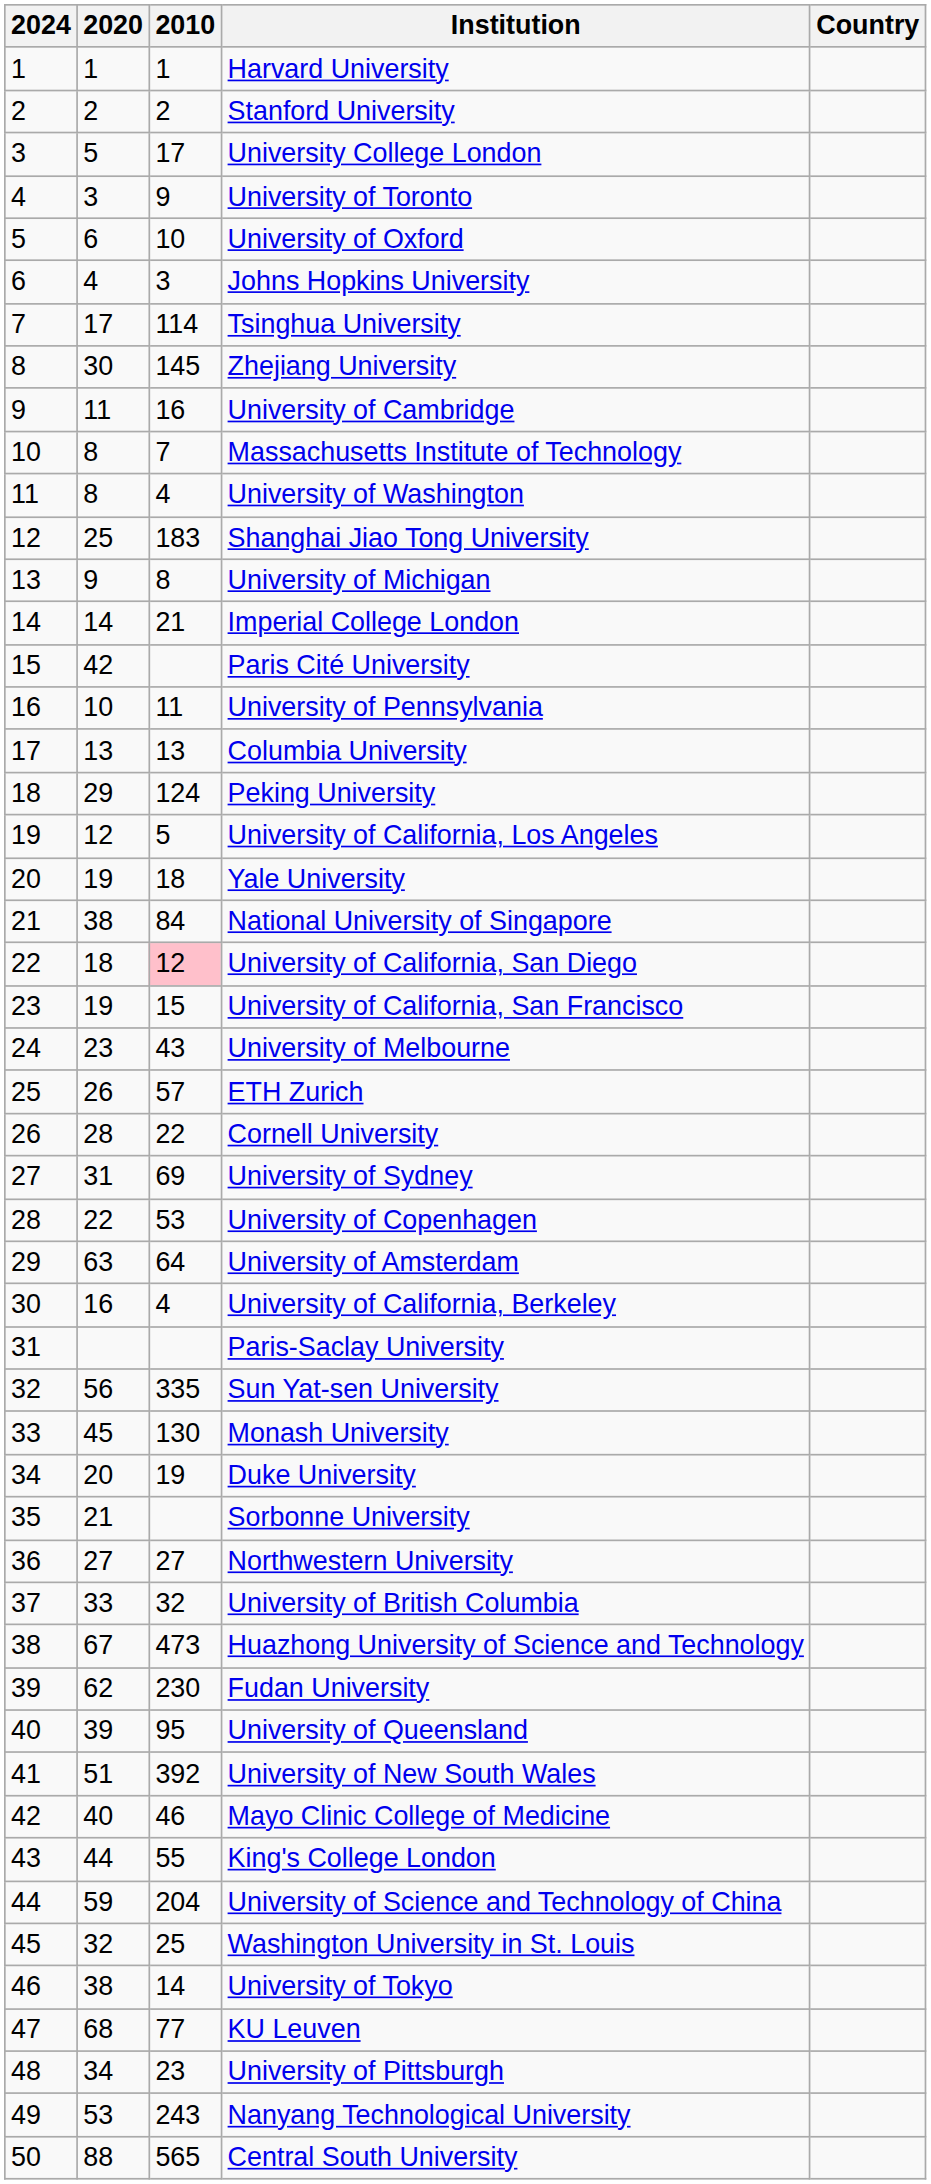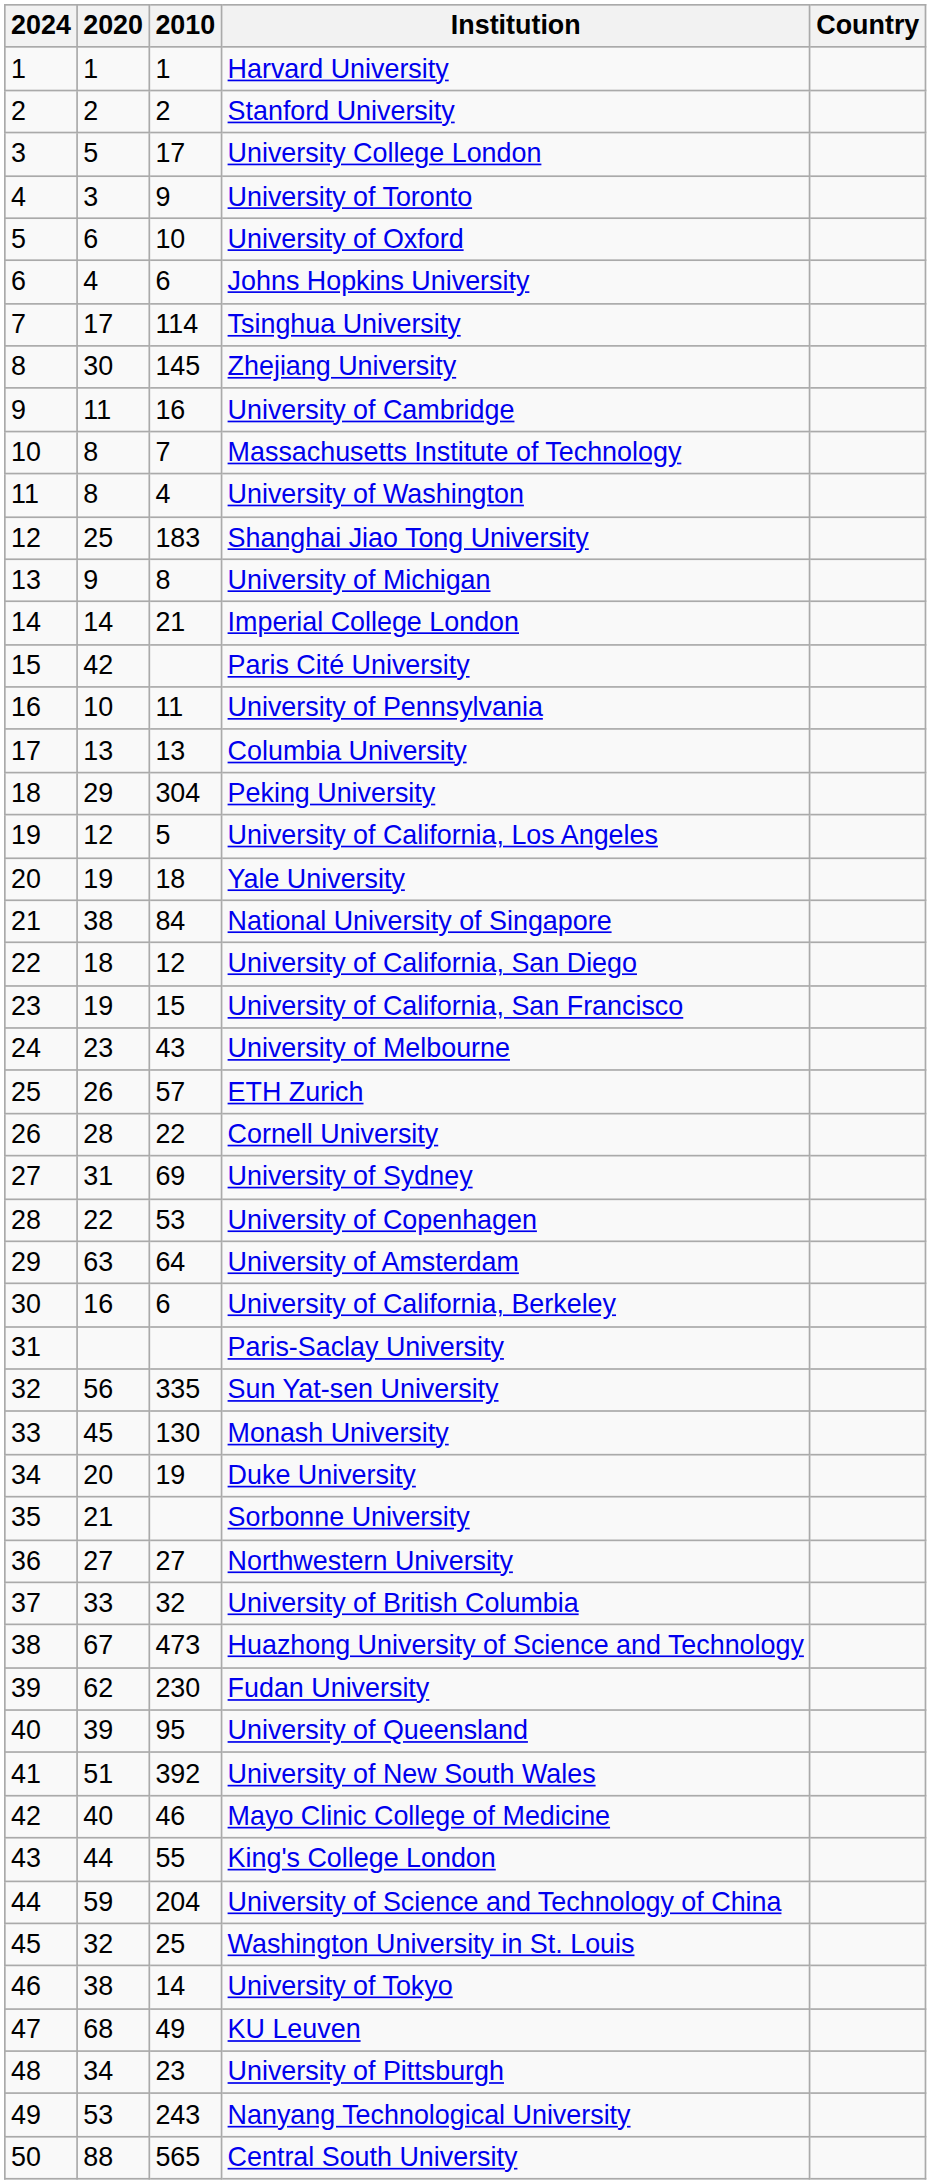 <table class="wikitable sortable">
 <tr>
 <th>2024</th>
 <th>2020</th>
 <th>2010</th>
 <th>Institution</th>
 <th>Country</th>
 </tr>
 <tr>
 <td>1</td>
 <td>1</td>
 <td>1</td>
 <td><a href='#'>Harvard University</a></td>
 <td></td>
 </tr>
 <tr>
 <td>2</td>
 <td>2</td>
 <td>2</td>
 <td><a href='#'>Stanford University</a></td>
 <td></td>
 </tr>
 <tr>
 <td>3</td>
 <td>5</td>
 <td>17</td>
 <td><a href='#'>University College London</a></td>
 <td></td>
 </tr>
 <tr>
 <td>4</td>
 <td>3</td>
 <td>9</td>
 <td><a href='#'>University of Toronto</a></td>
 <td></td>
 </tr>
 <tr>
 <td>5</td>
 <td>6</td>
 <td>10</td>
 <td><a href='#'>University of Oxford</a></td>
 <td></td>
 </tr>
 <tr>
 <td>6</td>
 <td>4</td>
-<td>3</td>
+<td>6</td>
 <td><a href='#'>Johns Hopkins University</a></td>
 <td></td>
 </tr>
 <tr>
 <td>7</td>
 <td>17</td>
 <td>114</td>
 <td><a href='#'>Tsinghua University</a></td>
 <td></td>
 </tr>
 <tr>
 <td>8</td>
 <td>30</td>
 <td>145</td>
 <td><a href='#'>Zhejiang University</a></td>
 <td></td>
 </tr>
 <tr>
 <td>9</td>
 <td>11</td>
 <td>16</td>
 <td><a href='#'>University of Cambridge</a></td>
 <td></td>
 </tr>
 <tr>
 <td>10</td>
 <td>8</td>
 <td>7</td>
 <td><a href='#'>Massachusetts Institute of Technology</a></td>
 <td></td>
 </tr>
 <tr>
 <td>11</td>
 <td>8</td>
 <td>4</td>
 <td><a href='#'>University of Washington</a></td>
 <td></td>
 </tr>
 <tr>
 <td>12</td>
 <td>25</td>
 <td>183</td>
 <td><a href='#'>Shanghai Jiao Tong University</a></td>
 <td></td>
 </tr>
 <tr>
 <td>13</td>
 <td>9</td>
 <td>8</td>
 <td><a href='#'>University of Michigan</a></td>
 <td></td>
 </tr>
 <tr>
 <td>14</td>
 <td>14</td>
 <td>21</td>
 <td><a href='#'>Imperial College London</a></td>
 <td></td>
 </tr>
 <tr>
 <td>15</td>
 <td>42</td>
 <td></td>
 <td><a href='#'>Paris Cité University</a></td>
 <td></td>
 </tr>
 <tr>
 <td>16</td>
 <td>10</td>
 <td>11</td>
 <td><a href='#'>University of Pennsylvania</a></td>
 <td></td>
 </tr>
 <tr>
 <td>17</td>
 <td>13</td>
 <td>13</td>
 <td><a href='#'>Columbia University</a></td>
 <td></td>
 </tr>
 <tr>
 <td>18</td>
 <td>29</td>
-<td>124</td>
+<td>304</td>
 <td><a href='#'>Peking University</a></td>
 <td></td>
 </tr>
 <tr>
 <td>19</td>
 <td>12</td>
 <td>5</td>
 <td><a href='#'>University of California, Los Angeles</a></td>
 <td></td>
 </tr>
 <tr>
 <td>20</td>
 <td>19</td>
 <td>18</td>
 <td><a href='#'>Yale University</a></td>
 <td></td>
 </tr>
 <tr>
 <td>21</td>
 <td>38</td>
 <td>84</td>
 <td><a href='#'>National University of Singapore</a></td>
 <td></td>
 </tr>
 <tr>
 <td>22</td>
 <td>18</td>
-<td style="background: pink;">12</td>
+<td>12</td>
 <td><a href='#'>University of California, San Diego</a></td>
 <td></td>
 </tr>
 <tr>
 <td>23</td>
 <td>19</td>
 <td>15</td>
 <td><a href='#'>University of California, San Francisco</a></td>
 <td></td>
 </tr>
 <tr>
 <td>24</td>
 <td>23</td>
 <td>43</td>
 <td><a href='#'>University of Melbourne</a></td>
 <td></td>
 </tr>
 <tr>
 <td>25</td>
 <td>26</td>
 <td>57</td>
 <td><a href='#'>ETH Zurich</a></td>
 <td></td>
 </tr>
 <tr>
 <td>26</td>
 <td>28</td>
 <td>22</td>
 <td><a href='#'>Cornell University</a></td>
 <td></td>
 </tr>
 <tr>
 <td>27</td>
 <td>31</td>
 <td>69</td>
 <td><a href='#'>University of Sydney</a></td>
 <td></td>
 </tr>
 <tr>
 <td>28</td>
 <td>22</td>
 <td>53</td>
 <td><a href='#'>University of Copenhagen</a></td>
 <td></td>
 </tr>
 <tr>
 <td>29</td>
 <td>63</td>
 <td>64</td>
 <td><a href='#'>University of Amsterdam</a></td>
 <td></td>
 </tr>
 <tr>
 <td>30</td>
 <td>16</td>
-<td>4</td>
+<td>6</td>
 <td><a href='#'>University of California, Berkeley</a></td>
 <td></td>
 </tr>
 <tr>
 <td>31</td>
 <td></td>
 <td></td>
 <td><a href='#'>Paris-Saclay University</a></td>
 <td></td>
 </tr>
 <tr>
 <td>32</td>
 <td>56</td>
 <td>335</td>
 <td><a href='#'>Sun Yat-sen University</a></td>
 <td></td>
 </tr>
 <tr>
 <td>33</td>
 <td>45</td>
 <td>130</td>
 <td><a href='#'>Monash University</a></td>
 <td></td>
 </tr>
 <tr>
 <td>34</td>
 <td>20</td>
 <td>19</td>
 <td><a href='#'>Duke University</a></td>
 <td></td>
 </tr>
 <tr>
 <td>35</td>
 <td>21</td>
 <td></td>
 <td><a href='#'>Sorbonne University</a></td>
 <td></td>
 </tr>
 <tr>
 <td>36</td>
 <td>27</td>
 <td>27</td>
 <td><a href='#'>Northwestern University</a></td>
 <td></td>
 </tr>
 <tr>
 <td>37</td>
 <td>33</td>
 <td>32</td>
 <td><a href='#'>University of British Columbia</a></td>
 <td></td>
 </tr>
 <tr>
 <td>38</td>
 <td>67</td>
 <td>473</td>
 <td><a href='#'>Huazhong University of Science and Technology</a></td>
 <td></td>
 </tr>
 <tr>
 <td>39</td>
 <td>62</td>
 <td>230</td>
 <td><a href='#'>Fudan University</a></td>
 <td></td>
 </tr>
 <tr>
 <td>40</td>
 <td>39</td>
 <td>95</td>
 <td><a href='#'>University of Queensland</a></td>
 <td></td>
 </tr>
 <tr>
 <td>41</td>
 <td>51</td>
 <td>392</td>
 <td><a href='#'>University of New South Wales</a></td>
 <td></td>
 </tr>
 <tr>
 <td>42</td>
 <td>40</td>
 <td>46</td>
 <td><a href='#'>Mayo Clinic College of Medicine</a></td>
 <td></td>
 </tr>
 <tr>
 <td>43</td>
 <td>44</td>
 <td>55</td>
 <td><a href='#'>King's College London</a></td>
 <td></td>
 </tr>
 <tr>
 <td>44</td>
 <td>59</td>
 <td>204</td>
 <td><a href='#'>University of Science and Technology of China</a></td>
 <td></td>
 </tr>
 <tr>
 <td>45</td>
 <td>32</td>
 <td>25</td>
 <td><a href='#'>Washington University in St. Louis</a></td>
 <td></td>
 </tr>
 <tr>
 <td>46</td>
 <td>38</td>
 <td>14</td>
 <td><a href='#'>University of Tokyo</a></td>
 <td></td>
 </tr>
 <tr>
 <td>47</td>
 <td>68</td>
-<td>77</td>
+<td>49</td>
 <td><a href='#'>KU Leuven</a></td>
 <td></td>
 </tr>
 <tr>
 <td>48</td>
 <td>34</td>
 <td>23</td>
 <td><a href='#'>University of Pittsburgh</a></td>
 <td></td>
 </tr>
 <tr>
 <td>49</td>
 <td>53</td>
 <td>243</td>
 <td><a href='#'>Nanyang Technological University</a></td>
 <td></td>
 </tr>
 <tr>
 <td>50</td>
 <td>88</td>
 <td>565</td>
 <td><a href='#'>Central South University</a></td>
 <td></td>
 </tr>
 </table>
